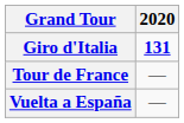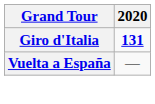 <table class="wikitable plainrowheaders">
 <tr>
 <th scope="col"><a href='#'>Grand Tour</a></th>
 <th scope="col">2020</th>
 </tr>
 <tr style="text-align:center;">
 <th scope="row"> <a href='#'>Giro d'Italia</a></th>
 <td><strong><a href='#'>131</a></strong></td>
 </tr>
 <tr style="text-align:center;">
-<th scope="row"> <a href='#'>Tour de France</a></th>
-<td>—</td>
-</tr>
-<tr style="text-align:center;">
 <th scope="row"> <a href='#'>Vuelta a España</a></th>
 <td>—</td>
 </tr>
 </table>
